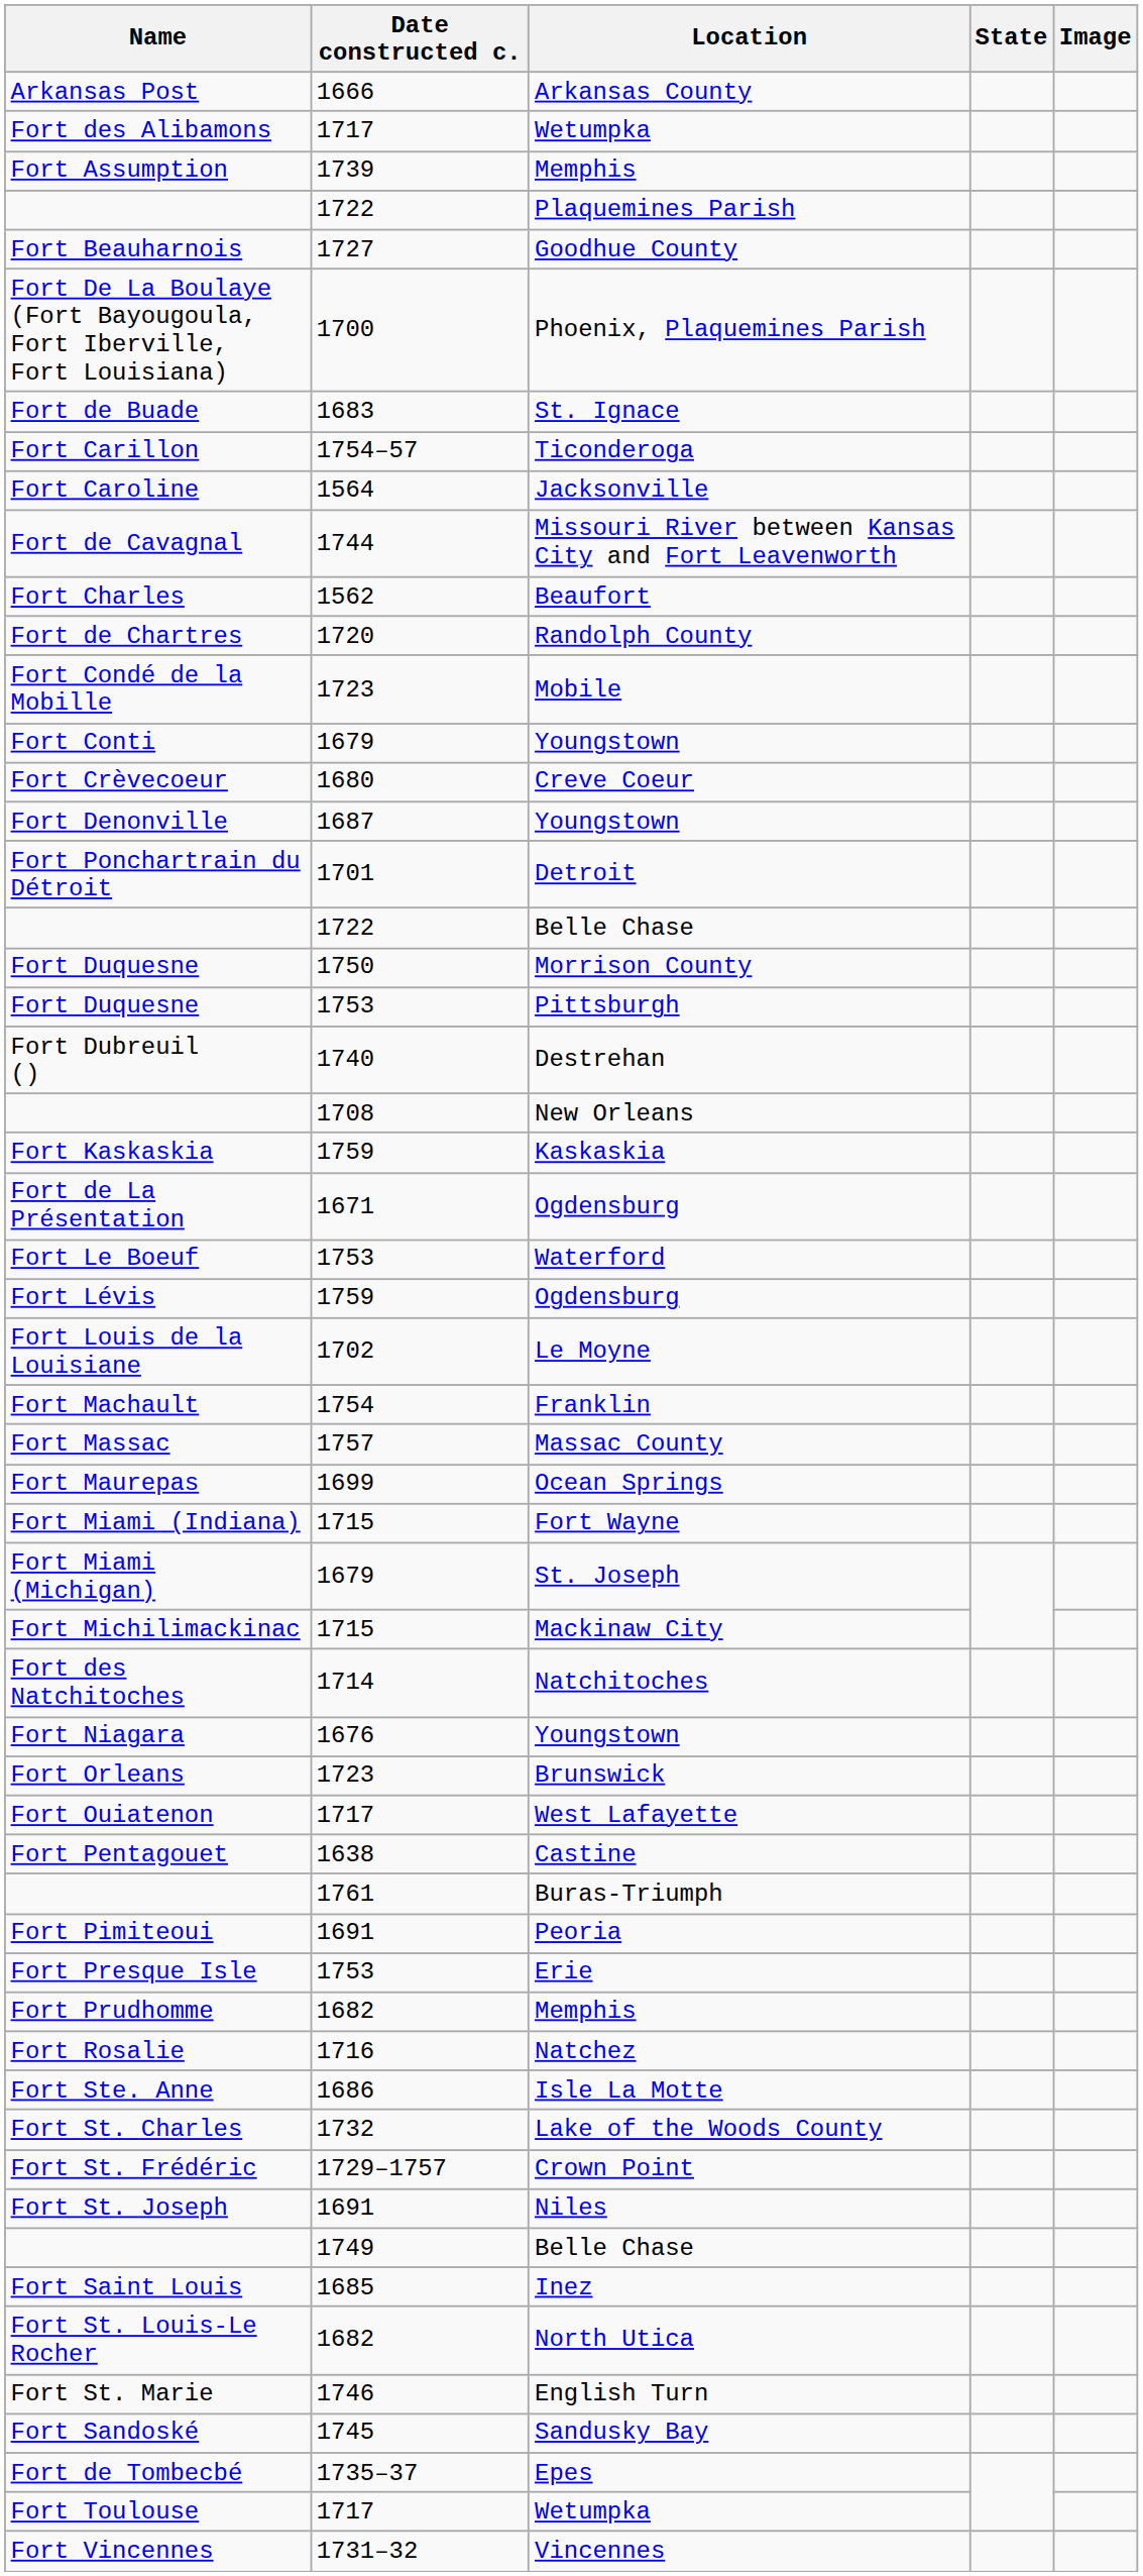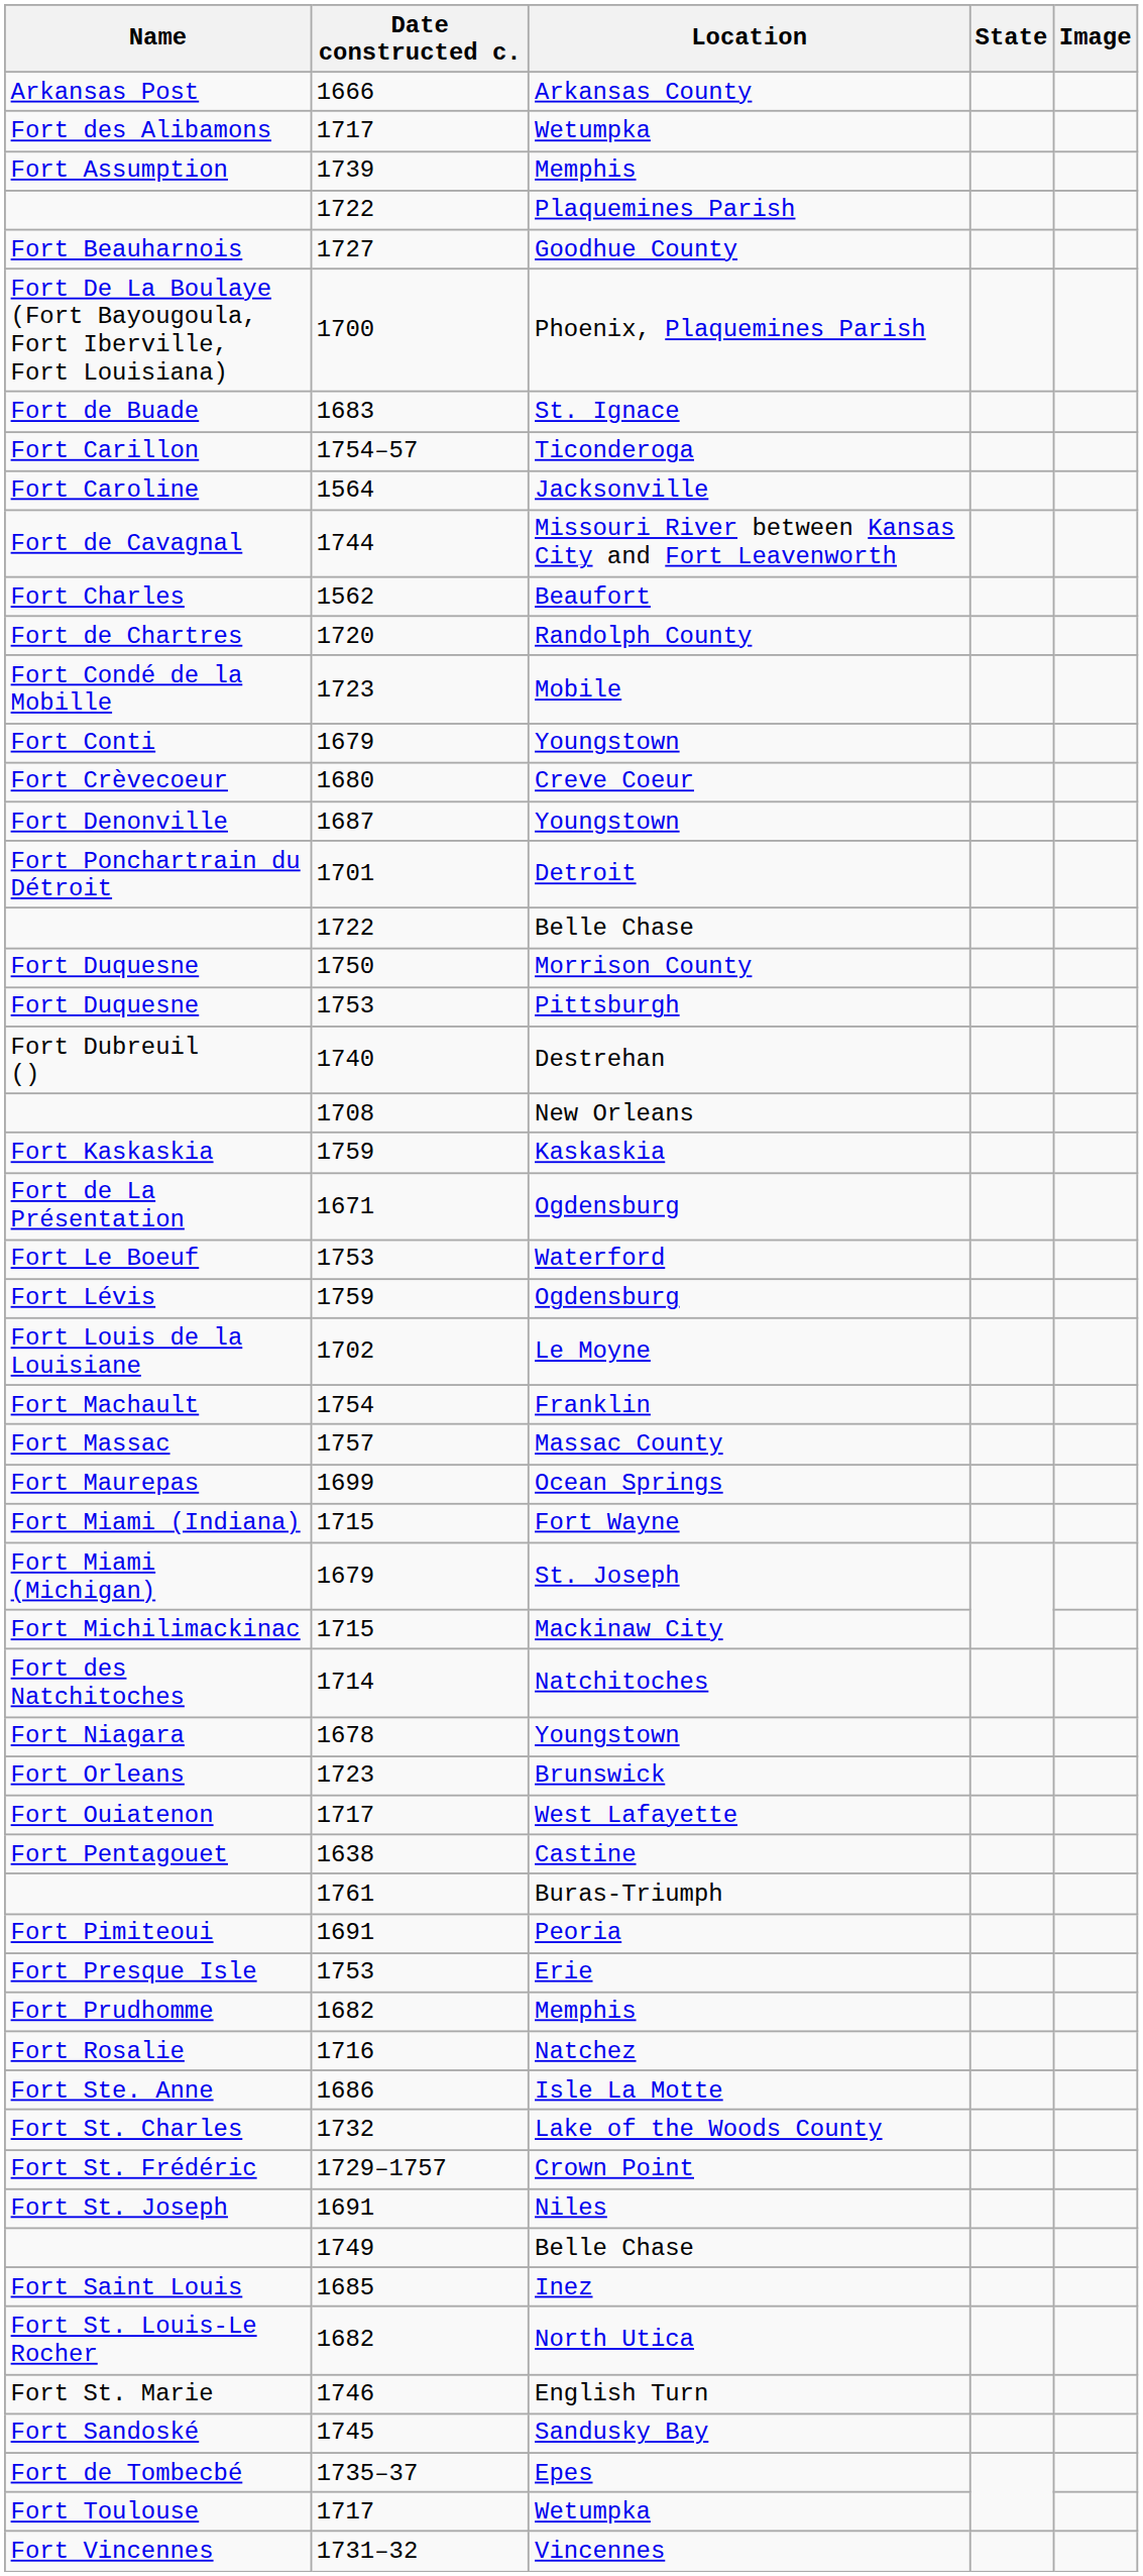 <table class="wikitable sortable sticky-header" style=text-align:left;>
 <tr>
 <th>Name</th>
 <th>Date constructed  c.</th>
 <th>Location</th>
 <th>State</th>
 <th>Image</th>
 </tr>
 <tr>
 <td><a href='#'>Arkansas Post</a></td>
 <td>1666</td>
 <td><a href='#'>Arkansas County</a></td>
 <td></td>
 <td></td>
 </tr>
 <tr>
 <td><a href='#'>Fort des Alibamons</a></td>
 <td>1717</td>
 <td><a href='#'>Wetumpka</a></td>
 <td></td>
 <td></td>
 </tr>
 <tr>
 <td><a href='#'>Fort Assumption</a></td>
 <td>1739</td>
 <td><a href='#'>Memphis</a></td>
 <td></td>
 <td></td>
 </tr>
 <tr>
 <td></td>
 <td>1722</td>
 <td><a href='#'>Plaquemines Parish</a></td>
 <td></td>
 <td></td>
 </tr>
 <tr>
 <td><a href='#'>Fort Beauharnois</a></td>
 <td>1727</td>
 <td><a href='#'>Goodhue County</a></td>
 <td></td>
 <td></td>
 </tr>
 <tr>
 <td><a href='#'>Fort De La Boulaye</a><br>(Fort Bayougoula,<br>Fort Iberville,<br>Fort Louisiana)</td>
 <td>1700</td>
 <td>Phoenix,  <a href='#'>Plaquemines Parish</a></td>
 <td></td>
 <td></td>
 </tr>
 <tr>
 <td><a href='#'>Fort de Buade</a></td>
 <td>1683</td>
 <td><a href='#'>St. Ignace</a></td>
 <td></td>
 <td></td>
 </tr>
 <tr>
 <td><a href='#'>Fort Carillon</a></td>
 <td>1754–57</td>
 <td><a href='#'>Ticonderoga</a></td>
 <td></td>
 <td></td>
 </tr>
 <tr>
 <td><a href='#'>Fort Caroline</a></td>
 <td>1564</td>
 <td><a href='#'>Jacksonville</a></td>
 <td></td>
 <td></td>
 </tr>
 <tr>
 <td><a href='#'>Fort de Cavagnal</a></td>
 <td>1744</td>
 <td><a href='#'>Missouri River</a> between <a href='#'>Kansas City</a> and <a href='#'>Fort Leavenworth</a></td>
 <td></td>
 <td></td>
 </tr>
 <tr>
 <td><a href='#'>Fort Charles</a></td>
 <td>1562</td>
 <td><a href='#'>Beaufort</a></td>
 <td></td>
 <td></td>
 </tr>
 <tr>
 <td><a href='#'>Fort de Chartres</a></td>
 <td>1720</td>
 <td><a href='#'>Randolph County</a></td>
 <td></td>
 <td></td>
 </tr>
 <tr>
 <td><a href='#'>Fort Condé de la Mobille</a></td>
 <td>1723</td>
 <td><a href='#'>Mobile</a></td>
 <td></td>
 <td></td>
 </tr>
 <tr>
 <td><a href='#'>Fort Conti</a></td>
 <td>1679</td>
 <td><a href='#'>Youngstown</a></td>
 <td></td>
 <td></td>
 </tr>
 <tr>
 <td><a href='#'>Fort Crèvecoeur</a></td>
 <td>1680</td>
 <td><a href='#'>Creve Coeur</a></td>
 <td></td>
 <td></td>
 </tr>
 <tr>
 <td><a href='#'>Fort Denonville</a></td>
 <td>1687</td>
 <td><a href='#'>Youngstown</a></td>
 <td></td>
 <td></td>
 </tr>
 <tr>
 <td><a href='#'>Fort Ponchartrain du Détroit</a></td>
 <td>1701</td>
 <td><a href='#'>Detroit</a></td>
 <td></td>
 <td></td>
 </tr>
 <tr>
 <td></td>
 <td>1722</td>
 <td>Belle Chase</td>
 <td></td>
 <td></td>
 </tr>
 <tr>
 <td><a href='#'>Fort Duquesne</a></td>
 <td>1750</td>
 <td><a href='#'>Morrison County</a></td>
 <td></td>
 <td></td>
 </tr>
 <tr>
 <td><a href='#'>Fort Duquesne</a></td>
 <td>1753</td>
 <td><a href='#'>Pittsburgh</a></td>
 <td></td>
 <td></td>
 </tr>
 <tr>
 <td>Fort Dubreuil<br>()</td>
 <td>1740</td>
 <td>Destrehan</td>
 <td></td>
 <td></td>
 </tr>
 <tr>
 <td></td>
 <td>1708</td>
 <td>New Orleans</td>
 <td></td>
 <td></td>
 </tr>
 <tr>
 <td><a href='#'>Fort Kaskaskia</a></td>
 <td>1759</td>
 <td><a href='#'>Kaskaskia</a></td>
 <td></td>
 <td></td>
 </tr>
 <tr>
 <td><a href='#'>Fort de La Présentation</a></td>
 <td>1671</td>
 <td><a href='#'>Ogdensburg</a></td>
 <td></td>
 <td></td>
 </tr>
 <tr>
 <td><a href='#'>Fort Le Boeuf</a></td>
 <td>1753</td>
 <td><a href='#'>Waterford</a></td>
 <td></td>
 <td></td>
 </tr>
 <tr>
 <td><a href='#'>Fort Lévis</a></td>
 <td>1759</td>
 <td><a href='#'>Ogdensburg</a></td>
 <td></td>
 <td></td>
 </tr>
 <tr>
 <td><a href='#'>Fort Louis de la Louisiane</a></td>
 <td>1702</td>
 <td><a href='#'>Le Moyne</a></td>
 <td></td>
 <td></td>
 </tr>
 <tr>
 <td><a href='#'>Fort Machault</a></td>
 <td>1754</td>
 <td><a href='#'>Franklin</a></td>
 <td></td>
 <td></td>
 </tr>
 <tr>
 <td><a href='#'>Fort Massac</a></td>
 <td>1757</td>
 <td><a href='#'>Massac County</a></td>
 <td></td>
 <td></td>
 </tr>
 <tr>
 <td><a href='#'>Fort Maurepas</a></td>
 <td>1699</td>
 <td><a href='#'>Ocean Springs</a></td>
 <td></td>
 <td></td>
 </tr>
 <tr>
 <td><a href='#'>Fort Miami (Indiana)</a></td>
 <td>1715</td>
 <td><a href='#'>Fort Wayne</a></td>
 <td></td>
 </tr>
 <tr>
 <td><a href='#'>Fort Miami (Michigan)</a></td>
 <td>1679</td>
 <td><a href='#'>St. Joseph</a></td>
 <td rowspan=2></td>
 <td></td>
 </tr>
 <tr>
 <td><a href='#'>Fort Michilimackinac</a></td>
 <td>1715</td>
 <td><a href='#'>Mackinaw City</a></td>
 <td></td>
 </tr>
 <tr>
 <td><a href='#'>Fort des Natchitoches</a></td>
 <td>1714</td>
 <td><a href='#'>Natchitoches</a></td>
 <td></td>
 <td></td>
 </tr>
 <tr>
 <td><a href='#'>Fort Niagara</a></td>
-<td>1676</td>
+<td>1678</td>
 <td><a href='#'>Youngstown</a></td>
 <td></td>
 <td></td>
 </tr>
 <tr>
 <td><a href='#'>Fort Orleans</a></td>
 <td>1723</td>
 <td><a href='#'>Brunswick</a></td>
 <td></td>
 <td></td>
 </tr>
 <tr>
 <td><a href='#'>Fort Ouiatenon</a></td>
 <td>1717</td>
 <td><a href='#'>West Lafayette</a></td>
 <td></td>
 </tr>
 <tr>
 <td><a href='#'>Fort Pentagouet</a></td>
 <td>1638</td>
 <td><a href='#'>Castine</a></td>
 <td></td>
 <td></td>
 </tr>
 <tr>
 <td></td>
 <td>1761</td>
 <td>Buras-Triumph</td>
 <td></td>
 <td></td>
 </tr>
 <tr>
 <td><a href='#'>Fort Pimiteoui</a></td>
 <td>1691</td>
 <td><a href='#'>Peoria</a></td>
 <td></td>
 <td></td>
 </tr>
 <tr>
 <td><a href='#'>Fort Presque Isle</a></td>
 <td>1753</td>
 <td><a href='#'>Erie</a></td>
 <td></td>
 <td></td>
 </tr>
 <tr>
 <td><a href='#'>Fort Prudhomme</a></td>
 <td>1682</td>
 <td><a href='#'>Memphis</a></td>
 <td></td>
 <td></td>
 </tr>
 <tr>
 <td><a href='#'>Fort Rosalie</a></td>
 <td>1716</td>
 <td><a href='#'>Natchez</a></td>
 <td></td>
 </tr>
 <tr>
 <td><a href='#'>Fort Ste. Anne</a></td>
 <td>1686</td>
 <td><a href='#'>Isle La Motte</a></td>
 <td></td>
 <td></td>
 </tr>
 <tr>
 <td><a href='#'>Fort St. Charles</a></td>
 <td>1732</td>
 <td><a href='#'>Lake of the Woods County</a></td>
 <td></td>
 </tr>
 <tr>
 <td><a href='#'>Fort St. Frédéric</a></td>
 <td>1729–1757</td>
 <td><a href='#'>Crown Point</a></td>
 <td></td>
 <td></td>
 </tr>
 <tr>
 <td><a href='#'>Fort St. Joseph</a></td>
 <td>1691</td>
 <td><a href='#'>Niles</a></td>
 <td></td>
 <td></td>
 </tr>
 <tr>
 <td></td>
 <td>1749</td>
 <td>Belle Chase</td>
 <td></td>
 <td></td>
 </tr>
 <tr>
 <td><a href='#'>Fort Saint Louis</a></td>
 <td>1685</td>
 <td><a href='#'>Inez</a></td>
 <td></td>
 <td></td>
 </tr>
 <tr>
 <td><a href='#'>Fort St. Louis-Le Rocher</a></td>
 <td>1682</td>
 <td><a href='#'>North Utica</a></td>
 <td></td>
 <td></td>
 </tr>
 <tr>
 <td>Fort St. Marie</td>
 <td>1746</td>
 <td>English Turn</td>
 <td></td>
 <td></td>
 </tr>
 <tr>
 <td><a href='#'>Fort Sandoské</a></td>
 <td>1745</td>
 <td><a href='#'>Sandusky Bay</a></td>
 <td></td>
 <td></td>
 </tr>
 <tr>
 <td><a href='#'>Fort de Tombecbé</a></td>
 <td>1735–37</td>
 <td><a href='#'>Epes</a></td>
 <td rowspan=2></td>
 </tr>
 <tr>
 <td><a href='#'>Fort Toulouse</a></td>
 <td>1717</td>
 <td><a href='#'>Wetumpka</a></td>
 <td></td>
 </tr>
 <tr>
 <td><a href='#'>Fort Vincennes</a></td>
 <td>1731–32</td>
 <td><a href='#'>Vincennes</a></td>
 <td></td>
 <td></td>
 </tr>
 </table>
